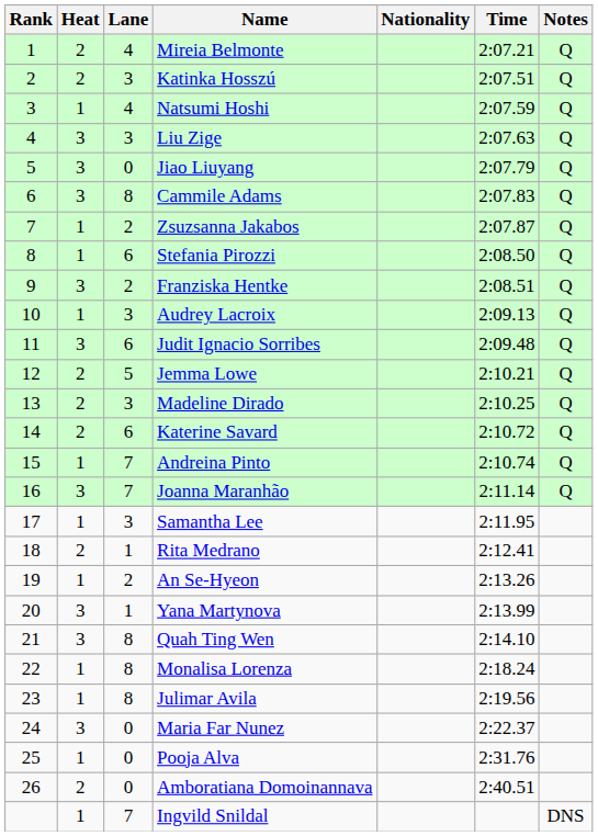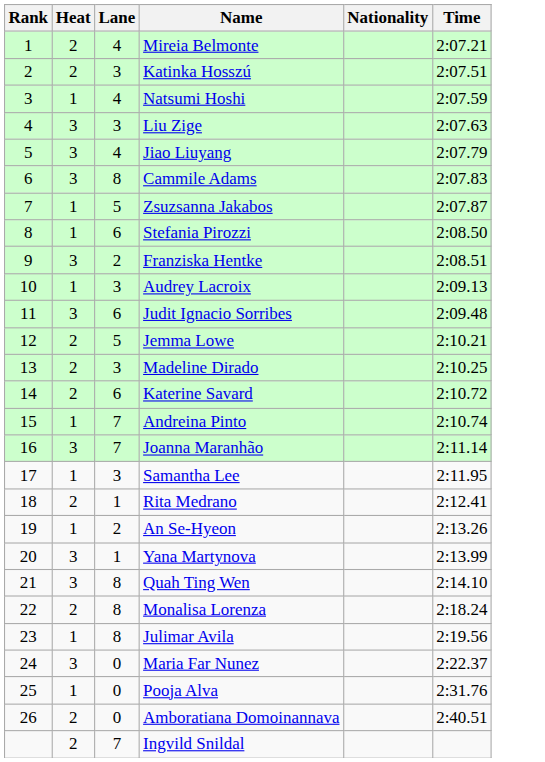 <table class="wikitable sortable" style="text-align:center">
 <tr>
 <th>Rank</th>
 <th>Heat</th>
 <th>Lane</th>
 <th>Name</th>
 <th>Nationality</th>
 <th>Time</th>
-<th>Notes</th>
 </tr>
 <tr bgcolor=ccffcc>
 <td>1</td>
 <td>2</td>
 <td>4</td>
 <td align=left><a href='#'>Mireia Belmonte</a></td>
 <td align=left></td>
 <td>2:07.21</td>
-<td>Q</td>
 </tr>
 <tr bgcolor=ccffcc>
 <td>2</td>
 <td>2</td>
 <td>3</td>
 <td align=left><a href='#'>Katinka Hosszú</a></td>
 <td align=left></td>
 <td>2:07.51</td>
-<td>Q</td>
 </tr>
 <tr bgcolor=ccffcc>
 <td>3</td>
 <td>1</td>
 <td>4</td>
 <td align=left><a href='#'>Natsumi Hoshi</a></td>
 <td align=left></td>
 <td>2:07.59</td>
-<td>Q</td>
 </tr>
 <tr bgcolor=ccffcc>
 <td>4</td>
 <td>3</td>
 <td>3</td>
 <td align=left><a href='#'>Liu Zige</a></td>
 <td align=left></td>
 <td>2:07.63</td>
-<td>Q</td>
 </tr>
 <tr bgcolor=ccffcc>
 <td>5</td>
 <td>3</td>
-<td>0</td>
+<td>4</td>
 <td align=left><a href='#'>Jiao Liuyang</a></td>
 <td align=left></td>
 <td>2:07.79</td>
-<td>Q</td>
 </tr>
 <tr bgcolor=ccffcc>
 <td>6</td>
 <td>3</td>
 <td>8</td>
 <td align=left><a href='#'>Cammile Adams</a></td>
 <td align=left></td>
 <td>2:07.83</td>
-<td>Q</td>
 </tr>
 <tr bgcolor=ccffcc>
 <td>7</td>
 <td>1</td>
-<td>2</td>
+<td>5</td>
 <td align=left><a href='#'>Zsuzsanna Jakabos</a></td>
 <td align=left></td>
 <td>2:07.87</td>
-<td>Q</td>
 </tr>
 <tr bgcolor=ccffcc>
 <td>8</td>
 <td>1</td>
 <td>6</td>
 <td align=left><a href='#'>Stefania Pirozzi</a></td>
 <td align=left></td>
 <td>2:08.50</td>
-<td>Q</td>
 </tr>
 <tr bgcolor=ccffcc>
 <td>9</td>
 <td>3</td>
 <td>2</td>
 <td align=left><a href='#'>Franziska Hentke</a></td>
 <td align=left></td>
 <td>2:08.51</td>
-<td>Q</td>
 </tr>
 <tr bgcolor=ccffcc>
 <td>10</td>
 <td>1</td>
 <td>3</td>
 <td align=left><a href='#'>Audrey Lacroix</a></td>
 <td align=left></td>
 <td>2:09.13</td>
-<td>Q</td>
 </tr>
 <tr bgcolor=ccffcc>
 <td>11</td>
 <td>3</td>
 <td>6</td>
 <td align=left><a href='#'>Judit Ignacio Sorribes</a></td>
 <td align=left></td>
 <td>2:09.48</td>
-<td>Q</td>
 </tr>
 <tr bgcolor=ccffcc>
 <td>12</td>
 <td>2</td>
 <td>5</td>
 <td align=left><a href='#'>Jemma Lowe</a></td>
 <td align=left></td>
 <td>2:10.21</td>
-<td>Q</td>
 </tr>
 <tr bgcolor=ccffcc>
 <td>13</td>
 <td>2</td>
 <td>3</td>
 <td align=left><a href='#'>Madeline Dirado</a></td>
 <td align=left></td>
 <td>2:10.25</td>
-<td>Q</td>
 </tr>
 <tr bgcolor=ccffcc>
 <td>14</td>
 <td>2</td>
 <td>6</td>
 <td align=left><a href='#'>Katerine Savard</a></td>
 <td align=left></td>
 <td>2:10.72</td>
-<td>Q</td>
 </tr>
 <tr bgcolor=ccffcc>
 <td>15</td>
 <td>1</td>
 <td>7</td>
 <td align=left><a href='#'>Andreina Pinto</a></td>
 <td align=left></td>
 <td>2:10.74</td>
-<td>Q</td>
 </tr>
 <tr bgcolor=ccffcc>
 <td>16</td>
 <td>3</td>
 <td>7</td>
 <td align=left><a href='#'>Joanna Maranhão</a></td>
 <td align=left></td>
 <td>2:11.14</td>
-<td>Q</td>
 </tr>
 <tr>
 <td>17</td>
 <td>1</td>
 <td>3</td>
 <td align=left><a href='#'>Samantha Lee</a></td>
 <td align=left></td>
 <td>2:11.95</td>
-<td></td>
 </tr>
 <tr>
 <td>18</td>
 <td>2</td>
 <td>1</td>
 <td align=left><a href='#'>Rita Medrano</a></td>
 <td align=left></td>
 <td>2:12.41</td>
-<td></td>
 </tr>
 <tr>
 <td>19</td>
 <td>1</td>
 <td>2</td>
 <td align=left><a href='#'>An Se-Hyeon</a></td>
 <td align=left></td>
 <td>2:13.26</td>
-<td></td>
 </tr>
 <tr>
 <td>20</td>
 <td>3</td>
 <td>1</td>
 <td align=left><a href='#'>Yana Martynova</a></td>
 <td align=left></td>
 <td>2:13.99</td>
-<td></td>
 </tr>
 <tr>
 <td>21</td>
 <td>3</td>
 <td>8</td>
 <td align=left><a href='#'>Quah Ting Wen</a></td>
 <td align=left></td>
 <td>2:14.10</td>
-<td></td>
 </tr>
 <tr>
 <td>22</td>
-<td>1</td>
+<td>2</td>
 <td>8</td>
 <td align=left><a href='#'>Monalisa Lorenza</a></td>
 <td align=left></td>
 <td>2:18.24</td>
-<td></td>
 </tr>
 <tr>
 <td>23</td>
 <td>1</td>
 <td>8</td>
 <td align=left><a href='#'>Julimar Avila</a></td>
 <td align=left></td>
 <td>2:19.56</td>
-<td></td>
 </tr>
 <tr>
 <td>24</td>
 <td>3</td>
 <td>0</td>
 <td align=left><a href='#'>Maria Far Nunez</a></td>
 <td align=left></td>
 <td>2:22.37</td>
-<td></td>
 </tr>
 <tr>
 <td>25</td>
 <td>1</td>
 <td>0</td>
 <td align=left><a href='#'>Pooja Alva</a></td>
 <td align=left></td>
 <td>2:31.76</td>
-<td></td>
 </tr>
 <tr>
 <td>26</td>
 <td>2</td>
 <td>0</td>
 <td align=left><a href='#'>Amboratiana Domoinannava</a></td>
 <td align=left></td>
 <td>2:40.51</td>
-<td></td>
 </tr>
 <tr>
 <td></td>
-<td>1</td>
+<td>2</td>
 <td>7</td>
 <td align=left><a href='#'>Ingvild Snildal</a></td>
 <td align=left></td>
 <td></td>
-<td>DNS</td>
 </tr>
 </table>
